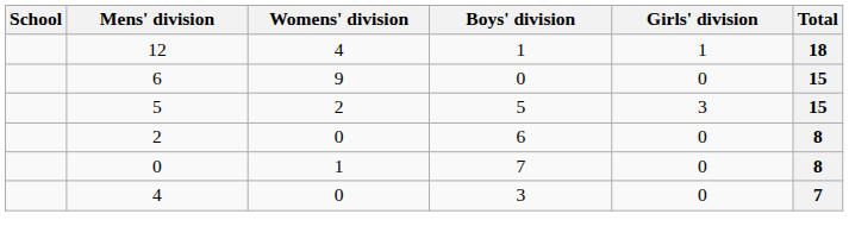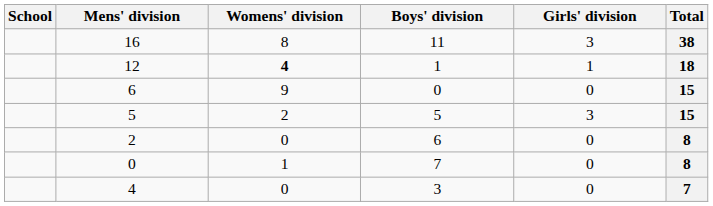 <table class="wikitable sortable" style="text-align:center;">
 <tr>
 <th>School</th>
 <th width="150px">Mens' division</th>
 <th width="150px">Womens' division</th>
 <th width="150px">Boys' division</th>
 <th width="150px">Girls' division</th>
 <th>Total</th>
 </tr>
 <tr>
 <td align="left"></td>
+<td>16</td>
+<td>8</td>
+<td>11</td>
+<td>3</td>
+<th>38</th>
+</tr>
+<tr>
+<td align="left"></td>
 <td>12</td>
-<td>4</td>
+<td><strong>4</strong></td>
 <td>1</td>
 <td>1</td>
 <th>18</th>
 </tr>
 <tr>
 <td align="left"></td>
 <td>6</td>
 <td>9</td>
 <td>0</td>
 <td>0</td>
 <th>15</th>
 </tr>
 <tr>
 <td align="left"></td>
 <td>5</td>
 <td>2</td>
 <td>5</td>
 <td>3</td>
 <th>15</th>
 </tr>
 <tr>
 <td align="left"></td>
 <td>2</td>
 <td>0</td>
 <td>6</td>
 <td>0</td>
 <th>8</th>
 </tr>
 <tr>
 <td align="left"></td>
 <td>0</td>
 <td>1</td>
 <td>7</td>
 <td>0</td>
 <th>8</th>
 </tr>
 <tr>
 <td align="left"></td>
 <td>4</td>
 <td>0</td>
 <td>3</td>
 <td>0</td>
 <th>7</th>
 </tr>
 </table>
